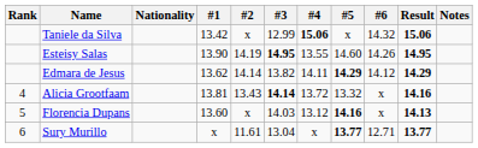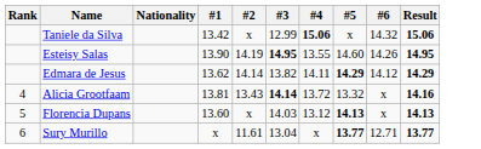 <table class="wikitable sortable" style="text-align:center">
 <tr>
 <th>Rank</th>
 <th>Name</th>
 <th>Nationality</th>
 <th>#1</th>
 <th>#2</th>
 <th>#3</th>
 <th>#4</th>
 <th>#5</th>
 <th>#6</th>
 <th>Result</th>
-<th>Notes</th>
 </tr>
 <tr>
 <td></td>
 <td align=left><a href='#'>Taniele da Silva</a></td>
 <td align=left></td>
 <td>13.42</td>
 <td>x</td>
 <td>12.99</td>
 <td><strong>15.06</strong></td>
 <td>x</td>
 <td>14.32</td>
 <td><strong>15.06</strong></td>
-<td></td>
 </tr>
 <tr>
 <td></td>
 <td align=left><a href='#'>Esteisy Salas</a></td>
 <td align=left></td>
 <td>13.90</td>
 <td>14.19</td>
 <td><strong>14.95</strong></td>
 <td>13.55</td>
 <td>14.60</td>
 <td>14.26</td>
 <td><strong>14.95</strong></td>
-<td></td>
 </tr>
 <tr>
 <td></td>
 <td align=left><a href='#'>Edmara de Jesus</a></td>
 <td align=left></td>
 <td>13.62</td>
 <td>14.14</td>
 <td>13.82</td>
 <td>14.11</td>
 <td><strong>14.29</strong></td>
 <td>14.12</td>
 <td><strong>14.29</strong></td>
-<td></td>
 </tr>
 <tr>
 <td>4</td>
 <td align=left><a href='#'>Alicia Grootfaam</a></td>
 <td align=left></td>
 <td>13.81</td>
 <td>13.43</td>
 <td><strong>14.14</strong></td>
 <td>13.72</td>
 <td>13.32</td>
 <td>x</td>
 <td><strong>14.16</strong></td>
-<td></td>
 </tr>
 <tr>
 <td>5</td>
 <td align=left><a href='#'>Florencia Dupans</a></td>
 <td align=left></td>
 <td>13.60</td>
 <td>x</td>
 <td>14.03</td>
 <td>13.12</td>
-<td><strong>14.16</strong></td>
+<td><strong>14.13</strong></td>
 <td>x</td>
 <td><strong>14.13</strong></td>
-<td></td>
 </tr>
 <tr>
 <td>6</td>
 <td align=left><a href='#'>Sury Murillo</a></td>
 <td align=left></td>
 <td>x</td>
 <td>11.61</td>
 <td>13.04</td>
 <td>x</td>
 <td><strong>13.77</strong></td>
 <td>12.71</td>
 <td><strong>13.77</strong></td>
-<td></td>
 </tr>
 </table>
